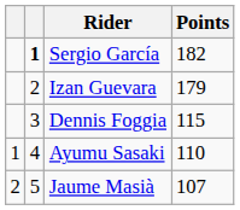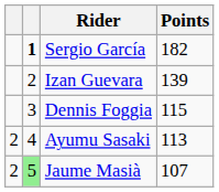 <table class="wikitable" style="font-size: 85%;">
 <tr>
 <th></th>
 <th></th>
 <th>Rider</th>
 <th>Points</th>
 </tr>
 <tr>
 <td></td>
 <td align=center><strong>1</strong></td>
 <td> <a href='#'>Sergio García</a></td>
 <td align=left>182</td>
 </tr>
 <tr>
 <td></td>
 <td align=center>2</td>
 <td> <a href='#'>Izan Guevara</a></td>
-<td align=left>179</td>
+<td align=left>139</td>
 </tr>
 <tr>
 <td></td>
 <td align=center>3</td>
 <td> <a href='#'>Dennis Foggia</a></td>
 <td align=left>115</td>
 </tr>
 <tr>
-<td> 1</td>
+<td> 2</td>
 <td align=center>4</td>
 <td> <a href='#'>Ayumu Sasaki</a></td>
-<td align=left>110</td>
+<td align=left>113</td>
 </tr>
 <tr>
 <td> 2</td>
-<td align=center>5</td>
+<td align=center style="background: lightgreen;">5</td>
 <td> <a href='#'>Jaume Masià</a></td>
 <td align=left>107</td>
 </tr>
 </table>
